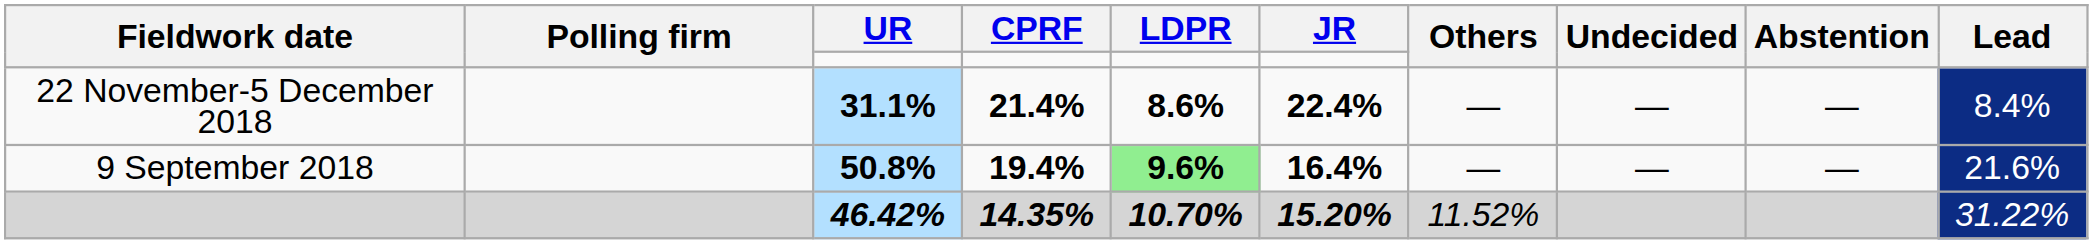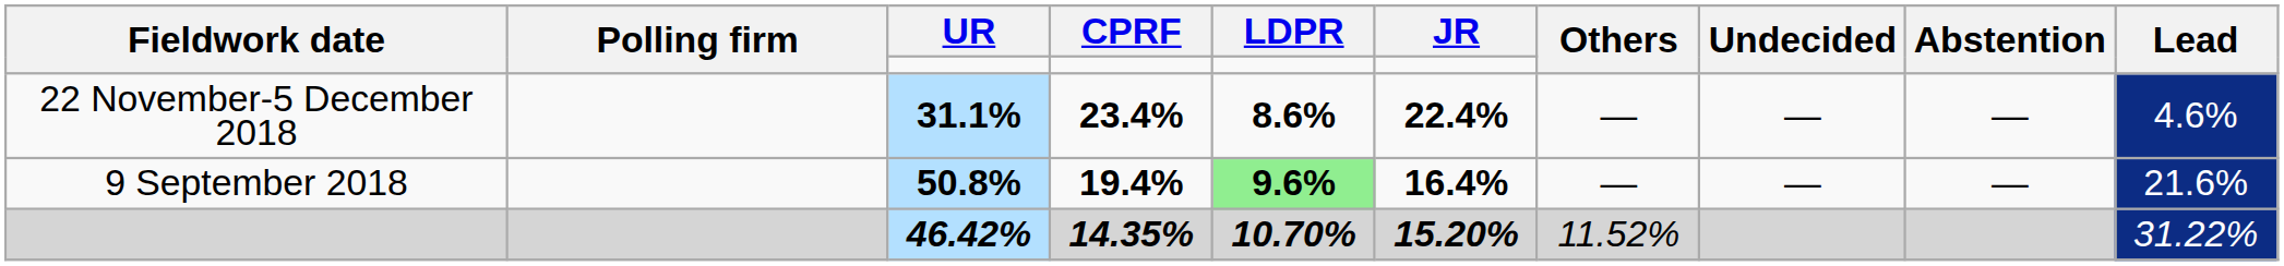 <table class=wikitable style="font-size:95%; line-height:14px; text-align:center">
 <tr>
 <th style=width:200px; rowspan=2>Fieldwork date</th>
 <th style=width:150px; rowspan=2>Polling firm</th>
 <th style="width:60px;"><a href='#'>UR</a></th>
 <th style="width:60px;"><a href='#'>CPRF</a></th>
 <th style="width:60px;"><a href='#'>LDPR</a></th>
 <th style="width:60px;"><a href='#'>JR</a></th>
 <th style="width:60px;" rowspan=2>Others</th>
 <th style="width:60px;" rowspan=2>Undecided</th>
 <th style="width:60px;" rowspan=2>Abstention</th>
 <th style="width:60px;" rowspan="2">Lead</th>
 </tr>
 <tr>
 <td bgcolor=></td>
 <td bgcolor=></td>
 <td bgcolor=></td>
 <td bgcolor=></td>
 </tr>
 <tr>
 <td>22 November-5 December 2018</td>
 <td> </td>
 <td style="background:#B3E0FF"><strong>31.1%</strong></td>
-<td><strong>21.4%</strong></td>
+<td><strong>23.4%</strong></td>
 <td><strong>8.6%</strong></td>
 <td><strong>22.4%</strong></td>
 <td>—</td>
 <td>—</td>
 <td>—</td>
-<td style="background:#0C2C84; color:white;">8.4%</td>
+<td style="background:#0C2C84; color:white;">4.6%</td>
 </tr>
 <tr>
 <td>9 September 2018</td>
 <td></td>
 <td style="background:#B3E0FF"><strong>50.8%</strong></td>
 <td><strong>19.4%</strong></td>
 <td style="background: lightgreen;"><strong>9.6%</strong></td>
 <td><strong>16.4%</strong></td>
 <td>—</td>
 <td>—</td>
 <td>—</td>
 <td style="background:#0C2C84; color:white;">21.6%</td>
 </tr>
 <tr>
 <td style="background:#D5D5D5"></td>
 <td style="background:#D5D5D5"></td>
 <td style="background:#B3E0FF"><strong><em>46.42%</em></strong></td>
 <td style="background:#D5D5D5"><strong><em>14.35%</em></strong></td>
 <td style="background:#D5D5D5"><strong><em>10.70%</em></strong></td>
 <td style="background:#D5D5D5"><strong><em>15.20%</em></strong></td>
 <td style="background:#D5D5D5"><em>11.52%</em></td>
 <td style="background:#D5D5D5"></td>
 <td style="background:#D5D5D5"></td>
 <td style="background:#0C2C84; color:white;"><em>31.22%</em></td>
 </tr>
 </table>
